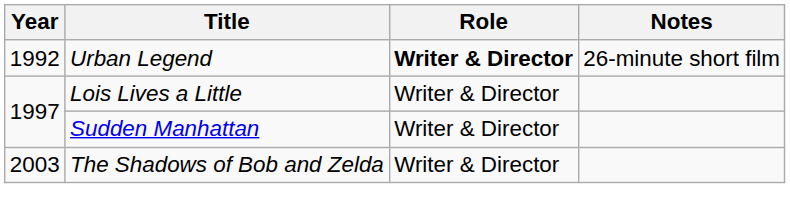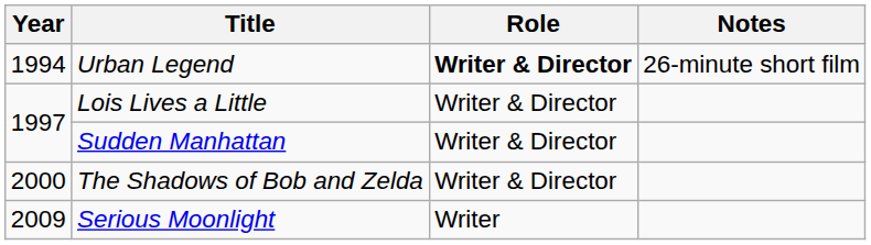 <table class="wikitable sortable">
 <tr>
 <th>Year</th>
 <th>Title</th>
 <th>Role</th>
 <th class="unsortable">Notes</th>
 </tr>
 <tr>
-<td>1992</td>
+<td>1994</td>
 <td><em>Urban Legend</em></td>
 <td><strong>Writer & Director</strong></td>
 <td>26-minute short film</td>
 </tr>
 <tr>
 <td rowspan="2">1997</td>
 <td><em>Lois Lives a Little</em></td>
 <td>Writer & Director</td>
 <td></td>
 </tr>
 <tr>
 <td><em><a href='#'>Sudden Manhattan</a></em></td>
 <td>Writer & Director</td>
 <td></td>
 </tr>
 <tr>
-<td>2003</td>
+<td>2000</td>
 <td><em>The Shadows of Bob and Zelda</em></td>
 <td>Writer & Director</td>
 <td></td>
 </tr>
+<tr>
+<td>2009</td>
+<td><em><a href='#'>Serious Moonlight</a></em></td>
+<td>Writer</td>
+<td></td>
+</tr>
 </table>
